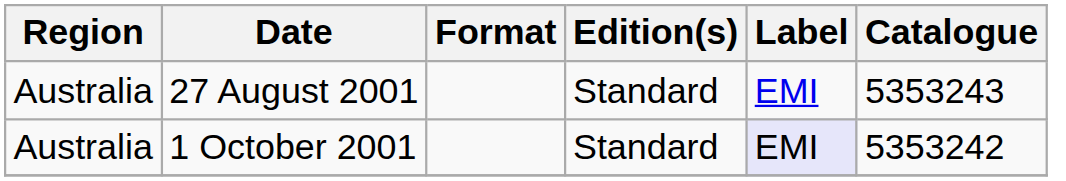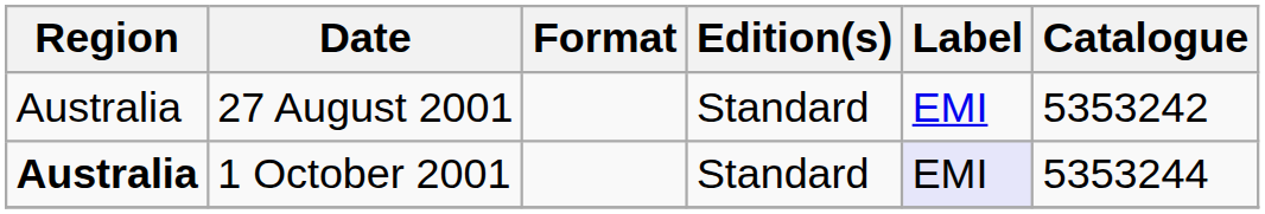 <table class="wikitable plainrowheaders">
 <tr>
 <th scope="col">Region</th>
 <th scope="col">Date</th>
 <th scope="col">Format</th>
 <th scope="col">Edition(s)</th>
 <th scope="col">Label</th>
 <th scope="col">Catalogue</th>
 </tr>
 <tr>
 <td>Australia</td>
 <td>27 August 2001 </td>
 <td></td>
 <td>Standard</td>
 <td><a href='#'>EMI</a></td>
-<td>5353243</td>
+<td>5353242</td>
 </tr>
 <tr>
-<td>Australia</td>
+<td><strong>Australia</strong></td>
 <td>1 October 2001 </td>
 <td></td>
 <td>Standard</td>
 <td style="background: lavender;">EMI</td>
-<td>5353242</td>
+<td>5353244</td>
 </tr>
 <tr>
 </tr>
 </table>
